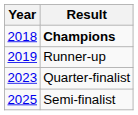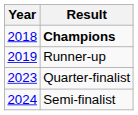 <table class="wikitable">
 <tr>
 <th>Year</th>
 <th>Result</th>
 </tr>
 <tr>
 <td><a href='#'>2018</a></td>
 <td><strong> Champions</strong></td>
 </tr>
 <tr>
 <td><a href='#'>2019</a></td>
 <td> Runner-up</td>
 </tr>
 <tr>
 <td><a href='#'>2023</a></td>
 <td>Quarter-finalist</td>
 </tr>
 <tr>
-<td><a href='#'>2025</a></td>
+<td><a href='#'>2024</a></td>
 <td> Semi-finalist</td>
 </tr>
 </table>
